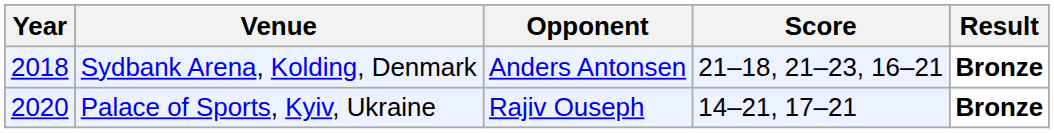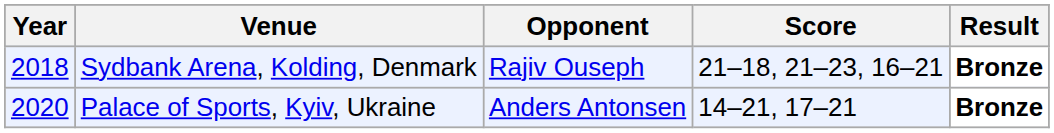 <table class="sortable wikitable" style="font-size: 90%;">
 <tr>
 <th>Year</th>
 <th>Venue</th>
 <th>Opponent</th>
 <th>Score</th>
 <th>Result</th>
 </tr>
 <tr style="background:#ECF2FF">
 <td align="center"><a href='#'>2018</a></td>
 <td align="left"><a href='#'>Sydbank Arena</a>, <a href='#'>Kolding</a>, Denmark</td>
-<td align="left"> <a href='#'>Anders Antonsen</a></td>
+<td align="left"> <a href='#'>Rajiv Ouseph</a></td>
 <td align="left">21–18, 21–23, 16–21</td>
 <td style="text-align:left; background:white"> <strong>Bronze</strong></td>
 </tr>
 <tr style="background:#ECF2FF">
 <td align="center"><a href='#'>2020</a></td>
 <td align="left"><a href='#'>Palace of Sports</a>, <a href='#'>Kyiv</a>, Ukraine</td>
-<td align="left"> <a href='#'>Rajiv Ouseph</a></td>
+<td align="left"> <a href='#'>Anders Antonsen</a></td>
 <td align="left">14–21, 17–21</td>
 <td style="text-align:left; background:white"> <strong>Bronze</strong></td>
 </tr>
 </table>
